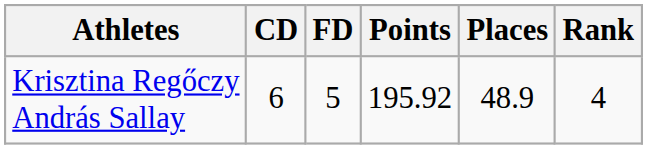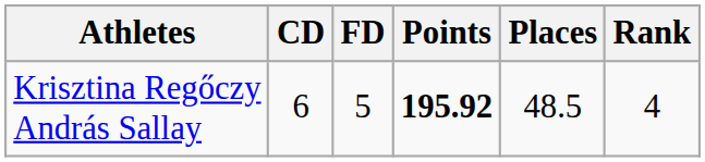 <table class="wikitable" border="1" style="font-size:90%">
 <tr>
 <th>Athletes</th>
 <th>CD</th>
 <th>FD</th>
 <th>Points</th>
 <th>Places</th>
 <th>Rank</th>
 </tr>
 <tr align=center>
 <td align=left><a href='#'>Krisztina Regőczy</a><br><a href='#'>András Sallay</a></td>
 <td>6</td>
 <td>5</td>
-<td>195.92</td>
-<td>48.9</td>
+<td><strong>195.92</strong></td>
+<td>48.5</td>
 <td>4</td>
 </tr>
 </table>
